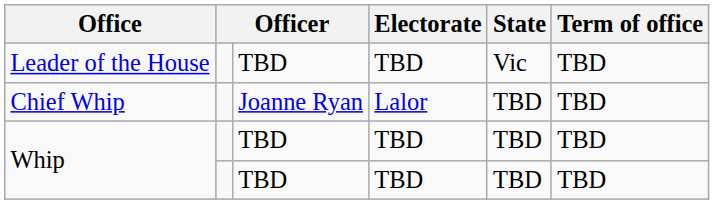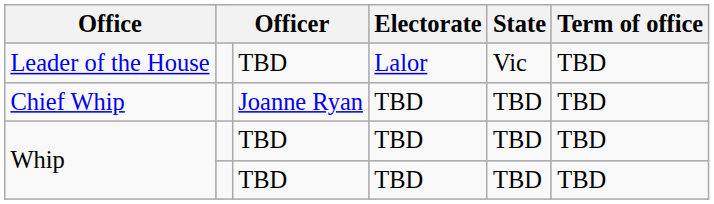 <table class="wikitable sortable">
 <tr>
 <th>Office</th>
 <th colspan="2">Officer</th>
 <th>Electorate</th>
 <th>State</th>
 <th>Term of office</th>
 </tr>
 <tr>
 <td><a href='#'>Leader of the House</a></td>
 <td> </td>
 <td>TBD</td>
-<td>TBD</td>
+<td><a href='#'>Lalor</a></td>
 <td>Vic</td>
 <td>TBD</td>
 </tr>
 <tr>
 <td><a href='#'>Chief Whip</a></td>
 <td> </td>
 <td><a href='#'>Joanne Ryan</a></td>
-<td><a href='#'>Lalor</a></td>
+<td>TBD</td>
 <td>TBD</td>
 <td>TBD</td>
 </tr>
 <tr>
 <td rowspan="2">Whip</td>
 <td> </td>
 <td>TBD</td>
 <td>TBD</td>
 <td>TBD</td>
 <td>TBD</td>
 </tr>
 <tr>
 <td> </td>
 <td>TBD</td>
 <td>TBD</td>
 <td>TBD</td>
 <td>TBD</td>
 </tr>
 </table>
